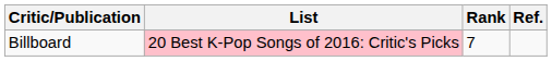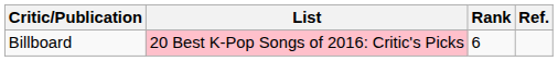 <table class="wikitable sortable">
 <tr>
 <th>Critic/Publication</th>
 <th>List</th>
 <th>Rank</th>
 <th>Ref.</th>
 </tr>
 <tr>
 <td>Billboard</td>
 <td style="background: pink;">20 Best K-Pop Songs of 2016: Critic's Picks</td>
-<td>7</td>
+<td>6</td>
 <td></td>
 </tr>
 </table>
